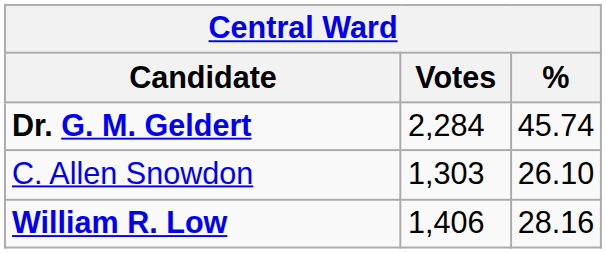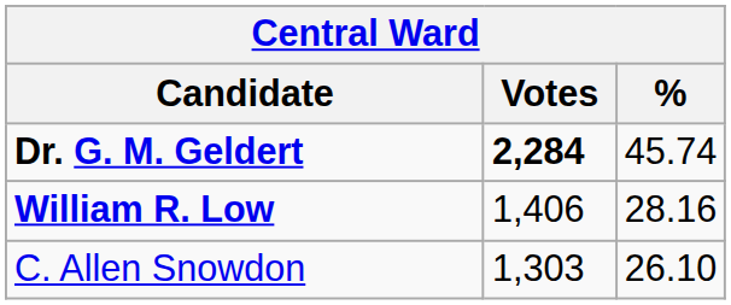 <table class="wikitable">
 <tr>
 <th colspan="3"><a href='#'>Central Ward</a></th>
 </tr>
 <tr>
 <th style="width: 200px">Candidate</th>
 <th style="width: 50px">Votes</th>
 <th style="width: 40px">%</th>
 </tr>
 <tr>
 <td><strong>Dr. <a href='#'>G. M. Geldert</a></strong></td>
-<td>2,284</td>
+<td><strong>2,284</strong></td>
 <td>45.74</td>
+</tr>
+<tr>
+<td><strong><a href='#'>William R. Low</a></strong></td>
+<td>1,406</td>
+<td>28.16</td>
 </tr>
 <tr>
 <td><a href='#'>C. Allen Snowdon</a></td>
 <td>1,303</td>
 <td>26.10</td>
 </tr>
-<tr>
-<td><strong><a href='#'>William R. Low</a></strong></td>
-<td>1,406</td>
-<td>28.16</td>
-</tr>
 </table>
